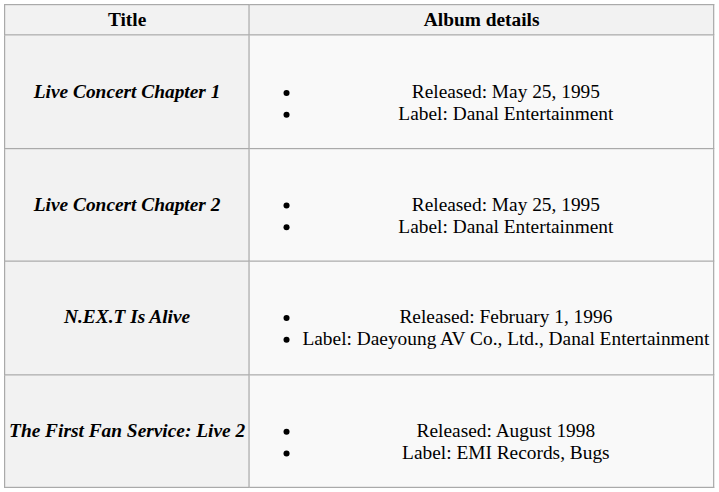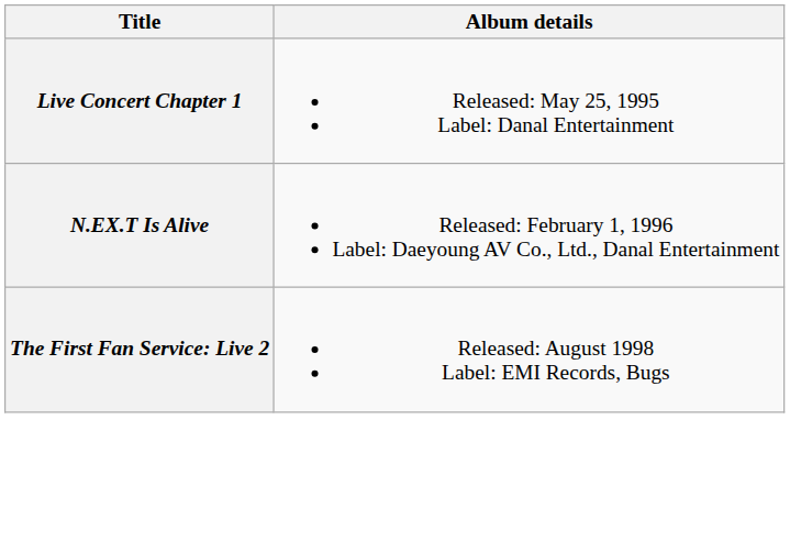 <table class="wikitable plainrowheaders" style="text-align:center;">
 <tr>
 <th rowspan="1" scope="col">Title</th>
 <th rowspan="1" scope="col">Album details</th>
 </tr>
 <tr>
 <th scope="row"><em>Live Concert Chapter 1</em></th>
-<td><br><ul><li>Released: May 25, 1995</li><li>Label: Danal Entertainment</li></ul></td>
-</tr>
-<tr>
-<th scope="row"><em>Live Concert Chapter 2</em></th>
 <td><br><ul><li>Released: May 25, 1995</li><li>Label: Danal Entertainment</li></ul></td>
 </tr>
 <tr>
 <th scope="row"><em>N.EX.T Is Alive</em></th>
 <td><br><ul><li>Released: February 1, 1996</li><li>Label: Daeyoung AV Co., Ltd., Danal Entertainment</li></ul></td>
 </tr>
 <tr>
 <th scope="row"><em>The First Fan Service: Live 2</em></th>
 <td><br><ul><li>Released: August 1998</li><li>Label: EMI Records, Bugs</li></ul></td>
 </tr>
 </table>
